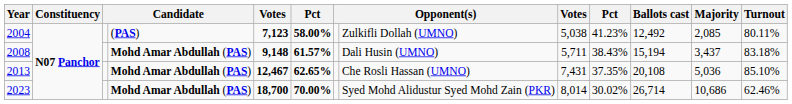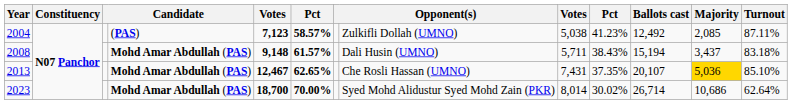 <table class="wikitable" style="margin:0.5em ; font-size:95%">
 <tr>
 <th>Year</th>
 <th>Constituency</th>
 <th colspan=2>Candidate</th>
 <th>Votes</th>
 <th>Pct</th>
 <th colspan=2>Opponent(s)</th>
 <th>Votes</th>
 <th>Pct</th>
 <th>Ballots cast</th>
 <th>Majority</th>
 <th>Turnout</th>
 </tr>
 <tr>
 <td><a href='#'>2004</a></td>
 <td rowspan=6><strong>N07 <a href='#'>Panchor</a></strong></td>
 <td></td>
 <td> (<a href='#'><strong>PAS</strong></a>)</td>
 <td align="right"><strong>7,123</strong></td>
-<td><strong>58.00%</strong></td>
+<td><strong>58.57%</strong></td>
 <td></td>
 <td>Zulkifli Dollah (<a href='#'>UMNO</a>)</td>
 <td align="right">5,038</td>
 <td>41.23%</td>
 <td>12,492</td>
 <td>2,085</td>
-<td>80.11%</td>
+<td>87.11%</td>
 </tr>
 <tr>
 <td><a href='#'>2008</a></td>
 <td></td>
 <td><strong>Mohd Amar Abdullah</strong> (<a href='#'><strong>PAS</strong></a>)</td>
 <td align="right"><strong>9,148</strong></td>
 <td><strong>61.57%</strong></td>
 <td></td>
 <td>Dali Husin (<a href='#'>UMNO</a>)</td>
 <td align="right">5,711</td>
 <td>38.43%</td>
 <td>15,194</td>
 <td>3,437</td>
 <td>83.18%</td>
 </tr>
 <tr>
 <td><a href='#'>2013</a></td>
 <td></td>
 <td><strong>Mohd Amar Abdullah</strong> (<a href='#'><strong>PAS</strong></a>)</td>
 <td align="right"><strong>12,467</strong></td>
 <td><strong>62.65%</strong></td>
 <td></td>
 <td>Che Rosli Hassan (<a href='#'>UMNO</a>)</td>
 <td align="right">7,431</td>
 <td>37.35%</td>
-<td>20,108</td>
-<td>5,036</td>
+<td>20,107</td>
+<td style="background: gold;">5,036</td>
 <td>85.10%</td>
 </tr>
 <tr>
 <td><a href='#'>2023</a></td>
 <td></td>
 <td><strong>Mohd Amar Abdullah</strong> (<a href='#'><strong>PAS</strong></a>)</td>
 <td align="right"><strong>18,700</strong></td>
 <td align="right"><strong>70.00%</strong></td>
 <td></td>
 <td>Syed Mohd Alidustur Syed Mohd Zain (<a href='#'>PKR</a>)</td>
 <td align="right">8,014</td>
 <td align="right">30.02%</td>
 <td>26,714</td>
 <td>10,686</td>
-<td>62.46%</td>
+<td>62.64%</td>
 </tr>
 </table>
